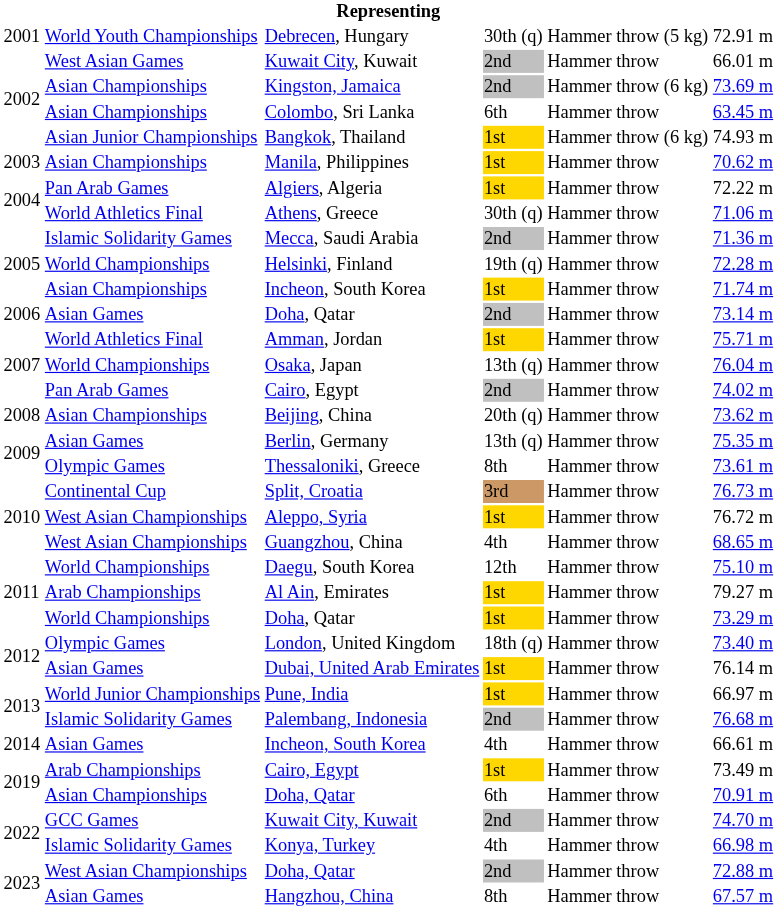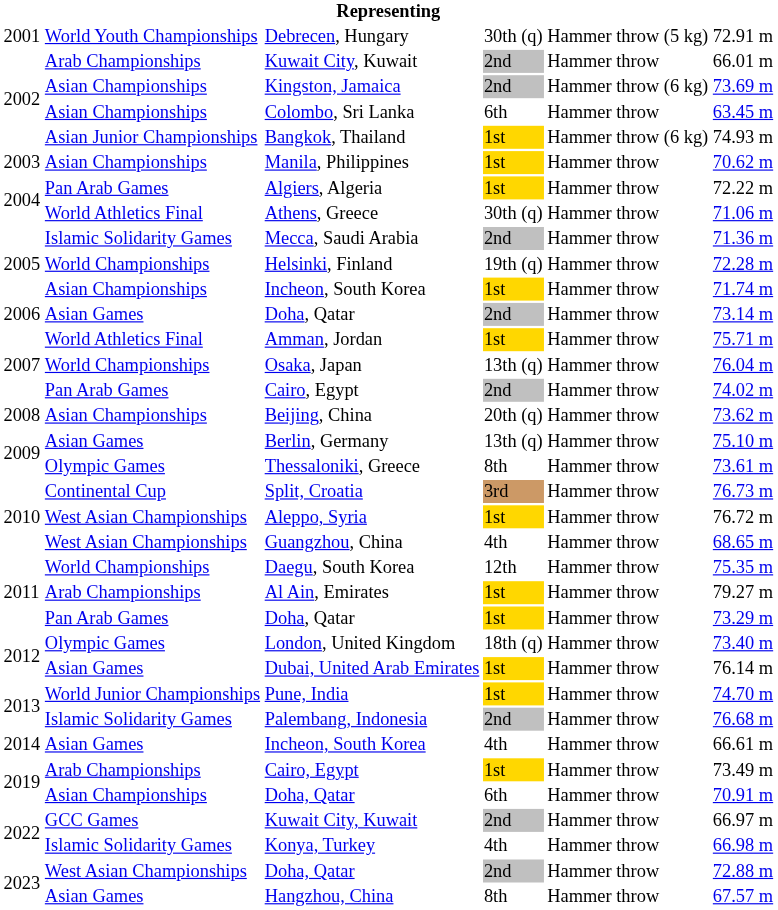 <table>
 <tr>
 <th colspan="6">Representing </th>
 </tr>
 <tr>
 <td>2001</td>
 <td><a href='#'>World Youth Championships</a></td>
 <td><a href='#'>Debrecen</a>, Hungary</td>
 <td>30th (q)</td>
 <td>Hammer throw (5 kg)</td>
 <td>72.91 m</td>
 </tr>
 <tr>
 <td rowspan=4>2002</td>
-<td><a href='#'>West Asian Games</a></td>
+<td><a href='#'>Arab Championships</a></td>
 <td><a href='#'>Kuwait City</a>, Kuwait</td>
 <td bgcolor="silver">2nd</td>
 <td>Hammer throw</td>
 <td>66.01 m</td>
 </tr>
 <tr>
 <td><a href='#'>Asian Championships</a></td>
 <td><a href='#'>Kingston, Jamaica</a></td>
 <td bgcolor="silver">2nd</td>
 <td>Hammer throw (6 kg)</td>
 <td><a href='#'>73.69 m</a></td>
 </tr>
 <tr>
 <td><a href='#'>Asian Championships</a></td>
 <td><a href='#'>Colombo</a>, Sri Lanka</td>
 <td>6th</td>
 <td>Hammer throw</td>
 <td><a href='#'>63.45 m</a></td>
 </tr>
 <tr>
 <td><a href='#'>Asian Junior Championships</a></td>
 <td><a href='#'>Bangkok</a>, Thailand</td>
 <td bgcolor="gold">1st</td>
 <td>Hammer throw (6 kg)</td>
 <td>74.93 m</td>
 </tr>
 <tr>
 <td>2003</td>
 <td><a href='#'>Asian Championships</a></td>
 <td><a href='#'>Manila</a>, Philippines</td>
 <td bgcolor="gold">1st</td>
 <td>Hammer throw</td>
 <td><a href='#'>70.62 m</a></td>
 </tr>
 <tr>
 <td rowspan=2>2004</td>
 <td><a href='#'>Pan Arab Games</a></td>
 <td><a href='#'>Algiers</a>, Algeria</td>
 <td bgcolor="gold">1st</td>
 <td>Hammer throw</td>
 <td>72.22 m</td>
 </tr>
 <tr>
 <td><a href='#'>World Athletics Final</a></td>
 <td><a href='#'>Athens</a>, Greece</td>
 <td>30th (q)</td>
 <td>Hammer throw</td>
 <td><a href='#'>71.06 m</a></td>
 </tr>
 <tr>
 <td rowspan=3>2005</td>
 <td><a href='#'>Islamic Solidarity Games</a></td>
 <td><a href='#'>Mecca</a>, Saudi Arabia</td>
 <td bgcolor="silver">2nd</td>
 <td>Hammer throw</td>
 <td><a href='#'>71.36 m</a></td>
 </tr>
 <tr>
 <td><a href='#'>World Championships</a></td>
 <td><a href='#'>Helsinki</a>, Finland</td>
 <td>19th (q)</td>
 <td>Hammer throw</td>
 <td><a href='#'>72.28 m</a></td>
 </tr>
 <tr>
 <td><a href='#'>Asian Championships</a></td>
 <td><a href='#'>Incheon</a>, South Korea</td>
 <td bgcolor="gold">1st</td>
 <td>Hammer throw</td>
 <td><a href='#'>71.74 m</a></td>
 </tr>
 <tr>
 <td>2006</td>
 <td><a href='#'>Asian Games</a></td>
 <td><a href='#'>Doha</a>, Qatar</td>
 <td bgcolor="silver">2nd</td>
 <td>Hammer throw</td>
 <td><a href='#'>73.14 m</a></td>
 </tr>
 <tr>
 <td rowspan=3>2007</td>
 <td><a href='#'>World Athletics Final</a></td>
 <td><a href='#'>Amman</a>, Jordan</td>
 <td bgcolor="gold">1st</td>
 <td>Hammer throw</td>
 <td><a href='#'>75.71 m</a></td>
 </tr>
 <tr>
 <td><a href='#'>World Championships</a></td>
 <td><a href='#'>Osaka</a>, Japan</td>
 <td>13th (q)</td>
 <td>Hammer throw</td>
 <td><a href='#'>76.04 m</a></td>
 </tr>
 <tr>
 <td><a href='#'>Pan Arab Games</a></td>
 <td><a href='#'>Cairo</a>, Egypt</td>
 <td bgcolor="silver">2nd</td>
 <td>Hammer throw</td>
 <td><a href='#'>74.02 m</a></td>
 </tr>
 <tr>
 <td>2008</td>
 <td><a href='#'>Asian Championships</a></td>
 <td><a href='#'>Beijing</a>, China</td>
 <td>20th (q)</td>
 <td>Hammer throw</td>
 <td><a href='#'>73.62 m</a></td>
 </tr>
 <tr>
 <td rowspan=2>2009</td>
 <td><a href='#'>Asian Games</a></td>
 <td><a href='#'>Berlin</a>, Germany</td>
 <td>13th (q)</td>
 <td>Hammer throw</td>
-<td><a href='#'>75.35 m</a></td>
+<td><a href='#'>75.10 m</a></td>
 </tr>
 <tr>
 <td><a href='#'>Olympic Games</a></td>
 <td><a href='#'>Thessaloniki</a>, Greece</td>
 <td>8th</td>
 <td>Hammer throw</td>
 <td><a href='#'>73.61 m</a></td>
 </tr>
 <tr>
 <td rowspan=3>2010</td>
 <td><a href='#'>Continental Cup</a></td>
 <td><a href='#'>Split, Croatia</a></td>
 <td bgcolor="cc9966">3rd</td>
 <td>Hammer throw</td>
 <td><a href='#'>76.73 m</a></td>
 </tr>
 <tr>
 <td><a href='#'>West Asian Championships</a></td>
 <td><a href='#'>Aleppo, Syria</a></td>
 <td bgcolor=gold>1st</td>
 <td>Hammer throw</td>
 <td>76.72 m</td>
 </tr>
 <tr>
 <td><a href='#'>West Asian Championships</a></td>
 <td><a href='#'>Guangzhou</a>, China</td>
 <td>4th</td>
 <td>Hammer throw</td>
 <td><a href='#'>68.65 m</a></td>
 </tr>
 <tr>
 <td rowspan=3>2011</td>
 <td><a href='#'>World Championships</a></td>
 <td><a href='#'>Daegu</a>, South Korea</td>
 <td>12th</td>
 <td>Hammer throw</td>
-<td><a href='#'>75.10 m</a></td>
+<td><a href='#'>75.35 m</a></td>
 </tr>
 <tr>
 <td><a href='#'>Arab Championships</a></td>
 <td><a href='#'>Al Ain</a>, Emirates</td>
 <td bgcolor="gold">1st</td>
 <td>Hammer throw</td>
 <td>79.27 m</td>
 </tr>
 <tr>
-<td><a href='#'>World Championships</a></td>
+<td><a href='#'>Pan Arab Games</a></td>
 <td><a href='#'>Doha</a>, Qatar</td>
 <td bgcolor="gold">1st</td>
 <td>Hammer throw</td>
 <td><a href='#'>73.29 m</a></td>
 </tr>
 <tr>
 <td rowspan=2>2012</td>
 <td><a href='#'>Olympic Games</a></td>
 <td><a href='#'>London</a>, United Kingdom</td>
 <td>18th (q)</td>
 <td>Hammer throw</td>
 <td><a href='#'>73.40 m</a></td>
 </tr>
 <tr>
 <td><a href='#'>Asian Games</a></td>
 <td><a href='#'>Dubai, United Arab Emirates</a></td>
 <td bgcolor=gold>1st</td>
 <td>Hammer throw</td>
 <td>76.14 m</td>
 </tr>
 <tr>
 <td rowspan=2>2013</td>
 <td><a href='#'>World Junior Championships</a></td>
 <td><a href='#'>Pune, India</a></td>
 <td bgcolor="gold">1st</td>
 <td>Hammer throw</td>
-<td>66.97 m</td>
+<td><a href='#'>74.70 m</a></td>
 </tr>
 <tr>
 <td><a href='#'>Islamic Solidarity Games</a></td>
 <td><a href='#'>Palembang, Indonesia</a></td>
 <td bgcolor=silver>2nd</td>
 <td>Hammer throw</td>
 <td><a href='#'>76.68 m</a></td>
 </tr>
 <tr>
 <td>2014</td>
 <td><a href='#'>Asian Games</a></td>
 <td><a href='#'>Incheon, South Korea</a></td>
 <td>4th</td>
 <td>Hammer throw</td>
 <td>66.61 m</td>
 </tr>
 <tr>
 <td rowspan=2>2019</td>
 <td><a href='#'>Arab Championships</a></td>
 <td><a href='#'>Cairo, Egypt</a></td>
 <td bgcolor=gold>1st</td>
 <td>Hammer throw</td>
 <td>73.49 m</td>
 </tr>
 <tr>
 <td><a href='#'>Asian Championships</a></td>
 <td><a href='#'>Doha, Qatar</a></td>
 <td>6th</td>
 <td>Hammer throw</td>
 <td><a href='#'>70.91 m</a></td>
 </tr>
 <tr>
 <td rowspan=2>2022</td>
 <td><a href='#'>GCC Games</a></td>
 <td><a href='#'>Kuwait City, Kuwait</a></td>
 <td bgcolor=silver>2nd</td>
 <td>Hammer throw</td>
-<td><a href='#'>74.70 m</a></td>
+<td>66.97 m</td>
 </tr>
 <tr>
 <td><a href='#'>Islamic Solidarity Games</a></td>
 <td><a href='#'>Konya, Turkey</a></td>
 <td>4th</td>
 <td>Hammer throw</td>
 <td><a href='#'>66.98 m</a></td>
 </tr>
 <tr>
 <td rowspan=2>2023</td>
 <td><a href='#'>West Asian Championships</a></td>
 <td><a href='#'>Doha, Qatar</a></td>
 <td bgcolor=silver>2nd</td>
 <td>Hammer throw</td>
 <td><a href='#'>72.88 m</a></td>
 </tr>
 <tr>
 <td><a href='#'>Asian Games</a></td>
 <td><a href='#'>Hangzhou, China</a></td>
 <td>8th</td>
 <td>Hammer throw</td>
 <td><a href='#'>67.57 m</a></td>
 </tr>
 </table>
